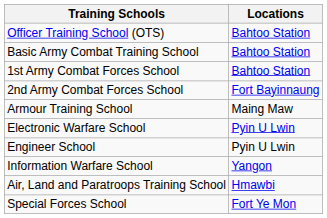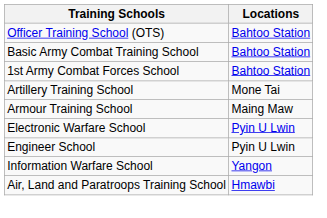 <table class="wikitable">
 <tr>
 <th>Training Schools</th>
 <th>Locations</th>
 </tr>
 <tr>
 <td><a href='#'>Officer Training School</a> (OTS)</td>
 <td><a href='#'>Bahtoo Station</a></td>
 </tr>
 <tr>
 <td>Basic Army Combat Training School</td>
 <td><a href='#'>Bahtoo Station</a></td>
 </tr>
 <tr>
 <td>1st Army Combat Forces School</td>
 <td><a href='#'>Bahtoo Station</a></td>
 </tr>
 <tr>
-<td>2nd Army Combat Forces School</td>
-<td><a href='#'>Fort Bayinnaung</a></td>
+<td>Artillery Training School</td>
+<td>Mone Tai</td>
 </tr>
 <tr>
 <td>Armour Training School</td>
 <td>Maing Maw</td>
 </tr>
 <tr>
 <td>Electronic Warfare School</td>
 <td><a href='#'>Pyin U Lwin</a></td>
 </tr>
 <tr>
 <td>Engineer School</td>
 <td>Pyin U Lwin</td>
 </tr>
 <tr>
 <td>Information Warfare School</td>
 <td><a href='#'>Yangon</a></td>
 </tr>
 <tr>
 <td>Air, Land and Paratroops Training School</td>
 <td><a href='#'>Hmawbi</a></td>
 </tr>
-<tr>
-<td>Special Forces School</td>
-<td><a href='#'>Fort Ye Mon</a></td>
-</tr>
 </table>
